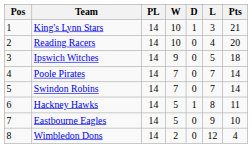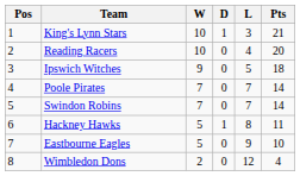 <table class=wikitable width="400">
 <tr>
 <th>Pos</th>
 <th>Team</th>
-<th>PL</th>
 <th>W</th>
 <th>D</th>
 <th>L</th>
 <th>Pts</th>
 </tr>
 <tr>
 <td>1</td>
 <td><a href='#'>King's Lynn Stars</a></td>
-<td align="center">14</td>
 <td align="center">10</td>
 <td align="center">1</td>
 <td align="center">3</td>
 <td align="center">21</td>
 </tr>
 <tr>
 <td>2</td>
 <td><a href='#'>Reading Racers</a></td>
-<td align="center">14</td>
 <td align="center">10</td>
 <td align="center">0</td>
 <td align="center">4</td>
 <td align="center">20</td>
 </tr>
 <tr>
 <td>3</td>
 <td><a href='#'>Ipswich Witches</a></td>
-<td align="center">14</td>
 <td align="center">9</td>
 <td align="center">0</td>
 <td align="center">5</td>
 <td align="center">18</td>
 </tr>
 <tr>
 <td>4</td>
 <td><a href='#'>Poole Pirates</a></td>
-<td align="center">14</td>
 <td align="center">7</td>
 <td align="center">0</td>
 <td align="center">7</td>
 <td align="center">14</td>
 </tr>
 <tr>
 <td>5</td>
 <td><a href='#'>Swindon Robins</a></td>
-<td align="center">14</td>
 <td align="center">7</td>
 <td align="center">0</td>
 <td align="center">7</td>
 <td align="center">14</td>
 </tr>
 <tr>
 <td>6</td>
 <td><a href='#'>Hackney Hawks</a></td>
-<td align="center">14</td>
 <td align="center">5</td>
 <td align="center">1</td>
 <td align="center">8</td>
 <td align="center">11</td>
 </tr>
 <tr>
 <td>7</td>
 <td><a href='#'>Eastbourne Eagles</a></td>
-<td align="center">14</td>
 <td align="center">5</td>
 <td align="center">0</td>
 <td align="center">9</td>
 <td align="center">10</td>
 </tr>
 <tr>
 <td>8</td>
 <td><a href='#'>Wimbledon Dons</a></td>
-<td align="center">14</td>
 <td align="center">2</td>
 <td align="center">0</td>
 <td align="center">12</td>
 <td align="center">4</td>
 </tr>
 </table>
